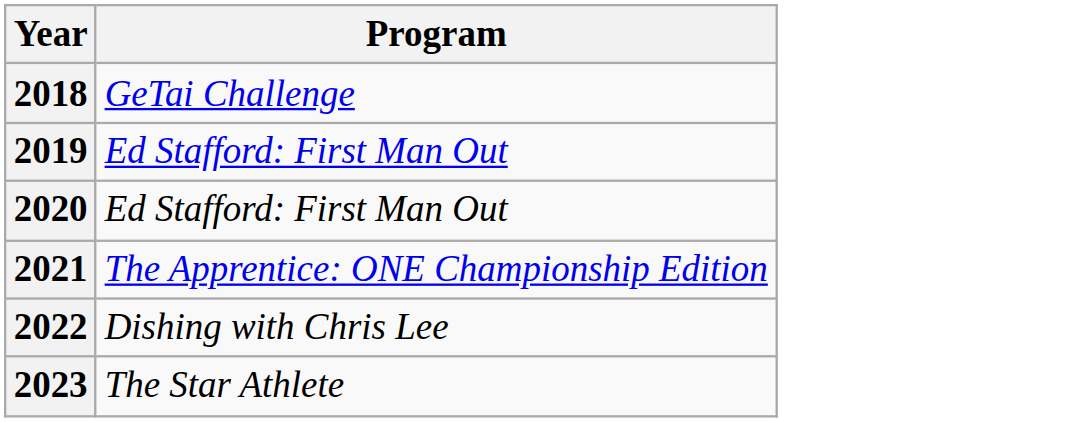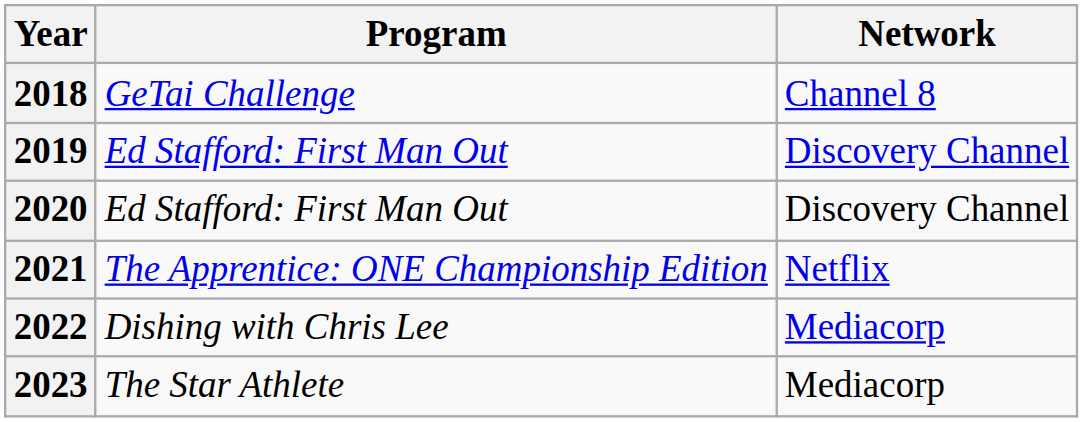 <table class="wikitable plainrowheaders">
 <tr>
 <th>Year</th>
 <th>Program</th>
+<th>Network</th>
 </tr>
 <tr>
 <th scope="row">2018</th>
 <td><em><a href='#'>GeTai Challenge</a></em></td>
+<td><a href='#'>Channel 8</a></td>
 </tr>
 <tr>
 <th scope="row">2019</th>
 <td><em><a href='#'>Ed Stafford: First Man Out</a></em></td>
+<td><a href='#'>Discovery Channel</a></td>
 </tr>
 <tr>
 <th scope="row">2020</th>
 <td><em>Ed Stafford: First Man Out</em></td>
+<td>Discovery Channel</td>
 </tr>
 <tr>
 <th scope="row">2021</th>
 <td><em><a href='#'>The Apprentice: ONE Championship Edition</a></em></td>
+<td><a href='#'>Netflix</a></td>
 </tr>
 <tr>
 <th scope="row">2022</th>
 <td><em>Dishing with Chris Lee</em></td>
+<td><a href='#'>Mediacorp</a></td>
 </tr>
 <tr>
 <th scope="row">2023</th>
 <td><em>The Star Athlete</em></td>
+<td>Mediacorp</td>
 </tr>
 </table>
